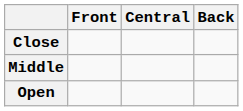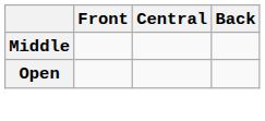 <table class="wikitable" style="text-align:center">
 <tr>
 <th></th>
 <th>Front</th>
 <th>Central</th>
 <th>Back</th>
-</tr>
-<tr>
-<th>Close</th>
-<td></td>
-<td></td>
-<td></td>
 </tr>
 <tr>
 <th>Middle</th>
 <td></td>
 <td></td>
 <td></td>
 </tr>
 <tr>
 <th>Open</th>
 <td></td>
 <td></td>
 <td></td>
 </tr>
 </table>
